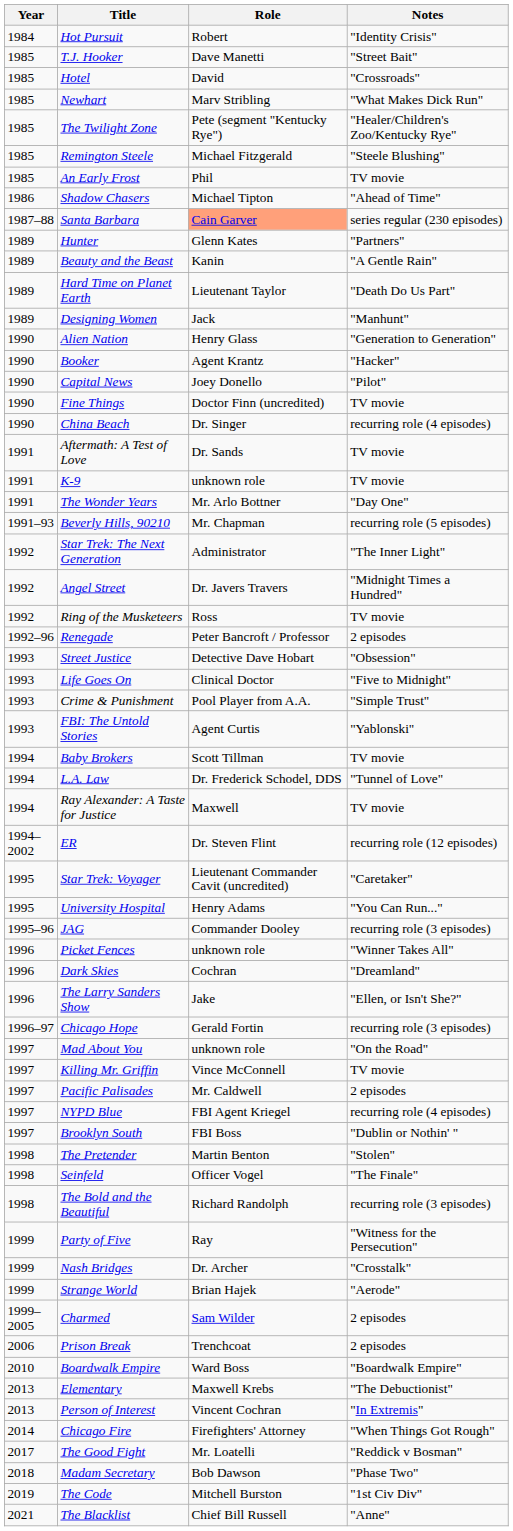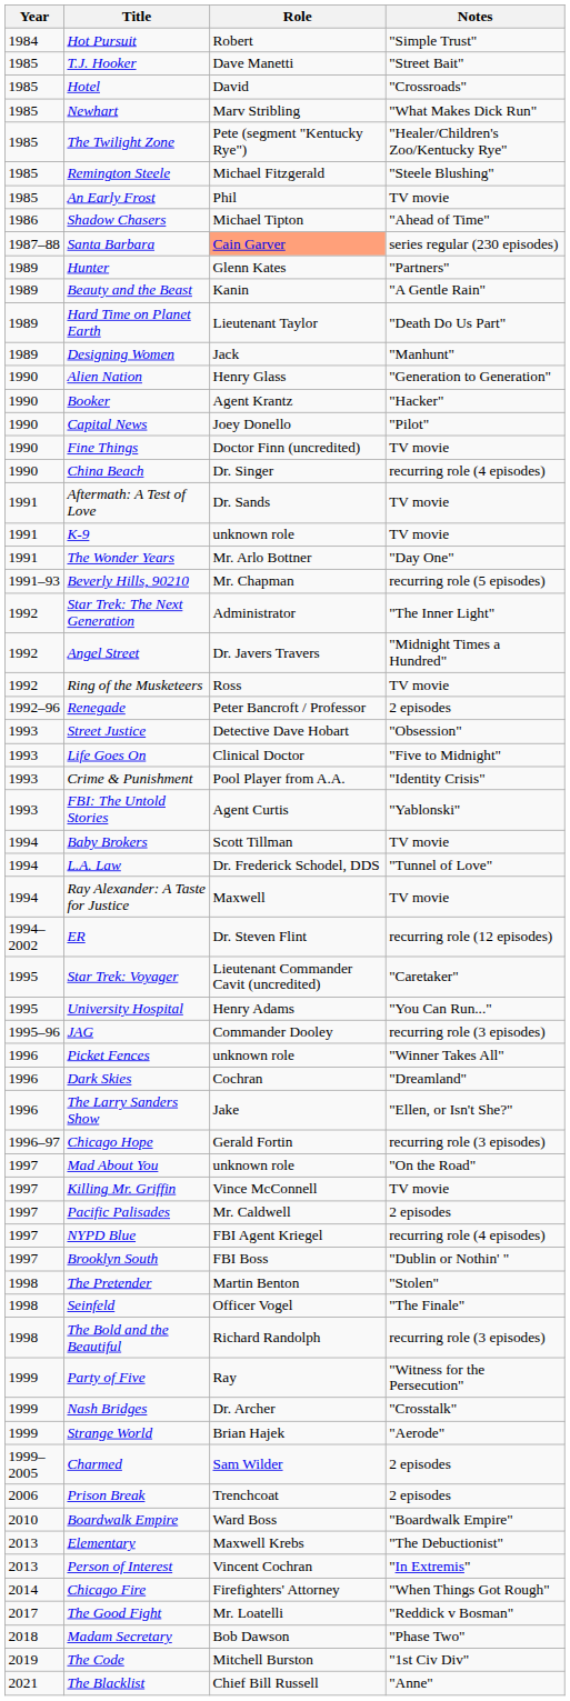 <table class="wikitable">
 <tr>
 <th>Year</th>
 <th>Title</th>
 <th>Role</th>
 <th>Notes</th>
 </tr>
 <tr>
 <td>1984</td>
 <td><em><a href='#'>Hot Pursuit</a></em></td>
 <td>Robert</td>
-<td>"Identity Crisis"</td>
+<td>"Simple Trust"</td>
 </tr>
 <tr>
 <td>1985</td>
 <td><em><a href='#'>T.J. Hooker</a></em></td>
 <td>Dave Manetti</td>
 <td>"Street Bait"</td>
 </tr>
 <tr>
 <td>1985</td>
 <td><em><a href='#'>Hotel</a></em></td>
 <td>David</td>
 <td>"Crossroads"</td>
 </tr>
 <tr>
 <td>1985</td>
 <td><em><a href='#'>Newhart</a></em></td>
 <td>Marv Stribling</td>
 <td>"What Makes Dick Run"</td>
 </tr>
 <tr>
 <td>1985</td>
 <td><em><a href='#'>The Twilight Zone</a></em></td>
 <td>Pete (segment "Kentucky Rye")</td>
 <td>"Healer/Children's Zoo/Kentucky Rye"</td>
 </tr>
 <tr>
 <td>1985</td>
 <td><em><a href='#'>Remington Steele</a></em></td>
 <td>Michael Fitzgerald</td>
 <td>"Steele Blushing"</td>
 </tr>
 <tr>
 <td>1985</td>
 <td><em><a href='#'>An Early Frost</a></em></td>
 <td>Phil</td>
 <td>TV movie</td>
 </tr>
 <tr>
 <td>1986</td>
 <td><em><a href='#'>Shadow Chasers</a></em></td>
 <td>Michael Tipton</td>
 <td>"Ahead of Time"</td>
 </tr>
 <tr>
 <td>1987–88</td>
 <td><em><a href='#'>Santa Barbara</a></em></td>
 <td style="background: lightsalmon;"><a href='#'>Cain Garver</a></td>
 <td>series regular (230 episodes)</td>
 </tr>
 <tr>
 <td>1989</td>
 <td><em><a href='#'>Hunter</a></em></td>
 <td>Glenn Kates</td>
 <td>"Partners"</td>
 </tr>
 <tr>
 <td>1989</td>
 <td><em><a href='#'>Beauty and the Beast</a></em></td>
 <td>Kanin</td>
 <td>"A Gentle Rain"</td>
 </tr>
 <tr>
 <td>1989</td>
 <td><em><a href='#'>Hard Time on Planet Earth</a></em></td>
 <td>Lieutenant Taylor</td>
 <td>"Death Do Us Part"</td>
 </tr>
 <tr>
 <td>1989</td>
 <td><em><a href='#'>Designing Women</a></em></td>
 <td>Jack</td>
 <td>"Manhunt"</td>
 </tr>
 <tr>
 <td>1990</td>
 <td><em><a href='#'>Alien Nation</a></em></td>
 <td>Henry Glass</td>
 <td>"Generation to Generation"</td>
 </tr>
 <tr>
 <td>1990</td>
 <td><em><a href='#'>Booker</a></em></td>
 <td>Agent Krantz</td>
 <td>"Hacker"</td>
 </tr>
 <tr>
 <td>1990</td>
 <td><em><a href='#'>Capital News</a></em></td>
 <td>Joey Donello</td>
 <td>"Pilot"</td>
 </tr>
 <tr>
 <td>1990</td>
 <td><em><a href='#'>Fine Things</a></em></td>
 <td>Doctor Finn (uncredited)</td>
 <td>TV movie</td>
 </tr>
 <tr>
 <td>1990</td>
 <td><em><a href='#'>China Beach</a></em></td>
 <td>Dr. Singer</td>
 <td>recurring role (4 episodes)</td>
 </tr>
 <tr>
 <td>1991</td>
 <td><em>Aftermath: A Test of Love</em></td>
 <td>Dr. Sands</td>
 <td>TV movie</td>
 </tr>
 <tr>
 <td>1991</td>
 <td><em><a href='#'>K-9</a></em></td>
 <td>unknown role</td>
 <td>TV movie</td>
 </tr>
 <tr>
 <td>1991</td>
 <td><em><a href='#'>The Wonder Years</a></em></td>
 <td>Mr. Arlo Bottner</td>
 <td>"Day One"</td>
 </tr>
 <tr>
 <td>1991–93</td>
 <td><em><a href='#'>Beverly Hills, 90210</a></em></td>
 <td>Mr. Chapman</td>
 <td>recurring role (5 episodes)</td>
 </tr>
 <tr>
 <td>1992</td>
 <td><em><a href='#'>Star Trek: The Next Generation</a></em></td>
 <td>Administrator</td>
 <td>"The Inner Light"</td>
 </tr>
 <tr>
 <td>1992</td>
 <td><em><a href='#'>Angel Street</a></em></td>
 <td>Dr. Javers Travers</td>
 <td>"Midnight Times a Hundred"</td>
 </tr>
 <tr>
 <td>1992</td>
 <td><em>Ring of the Musketeers</em></td>
 <td>Ross</td>
 <td>TV movie</td>
 </tr>
 <tr>
 <td>1992–96</td>
 <td><em><a href='#'>Renegade</a></em></td>
 <td>Peter Bancroft / Professor</td>
 <td>2 episodes</td>
 </tr>
 <tr>
 <td>1993</td>
 <td><em><a href='#'>Street Justice</a></em></td>
 <td>Detective Dave Hobart</td>
 <td>"Obsession"</td>
 </tr>
 <tr>
 <td>1993</td>
 <td><em><a href='#'>Life Goes On</a></em></td>
 <td>Clinical Doctor</td>
 <td>"Five to Midnight"</td>
 </tr>
 <tr>
 <td>1993</td>
 <td><em>Crime & Punishment</em></td>
 <td>Pool Player  from A.A.</td>
-<td>"Simple Trust"</td>
+<td>"Identity Crisis"</td>
 </tr>
 <tr>
 <td>1993</td>
 <td><em><a href='#'>FBI: The Untold Stories</a></em></td>
 <td>Agent Curtis</td>
 <td>"Yablonski"</td>
 </tr>
 <tr>
 <td>1994</td>
 <td><em><a href='#'>Baby Brokers</a></em></td>
 <td>Scott Tillman</td>
 <td>TV movie</td>
 </tr>
 <tr>
 <td>1994</td>
 <td><em><a href='#'>L.A. Law</a></em></td>
 <td>Dr. Frederick Schodel, DDS</td>
 <td>"Tunnel of Love"</td>
 </tr>
 <tr>
 <td>1994</td>
 <td><em>Ray Alexander: A Taste for Justice</em></td>
 <td>Maxwell</td>
 <td>TV movie</td>
 </tr>
 <tr>
 <td>1994–2002</td>
 <td><em><a href='#'>ER</a></em></td>
 <td>Dr. Steven Flint</td>
 <td>recurring role (12 episodes)</td>
 </tr>
 <tr>
 <td>1995</td>
 <td><em><a href='#'>Star Trek: Voyager</a></em></td>
 <td>Lieutenant Commander Cavit (uncredited)</td>
 <td>"Caretaker"</td>
 </tr>
 <tr>
 <td>1995</td>
 <td><em><a href='#'>University Hospital</a></em></td>
 <td>Henry Adams</td>
 <td>"You Can Run..."</td>
 </tr>
 <tr>
 <td>1995–96</td>
 <td><em><a href='#'>JAG</a></em></td>
 <td>Commander Dooley</td>
 <td>recurring role (3 episodes)</td>
 </tr>
 <tr>
 <td>1996</td>
 <td><em><a href='#'>Picket Fences</a></em></td>
 <td>unknown role</td>
 <td>"Winner Takes All"</td>
 </tr>
 <tr>
 <td>1996</td>
 <td><em><a href='#'>Dark Skies</a></em></td>
 <td>Cochran</td>
 <td>"Dreamland"</td>
 </tr>
 <tr>
 <td>1996</td>
 <td><em><a href='#'>The Larry Sanders Show</a></em></td>
 <td>Jake</td>
 <td>"Ellen, or Isn't She?"</td>
 </tr>
 <tr>
 <td>1996–97</td>
 <td><em><a href='#'>Chicago Hope</a></em></td>
 <td>Gerald Fortin</td>
 <td>recurring role (3 episodes)</td>
 </tr>
 <tr>
 <td>1997</td>
 <td><em><a href='#'>Mad About You</a></em></td>
 <td>unknown role</td>
 <td>"On the Road"</td>
 </tr>
 <tr>
 <td>1997</td>
 <td><em><a href='#'>Killing Mr. Griffin</a></em></td>
 <td>Vince McConnell</td>
 <td>TV movie</td>
 </tr>
 <tr>
 <td>1997</td>
 <td><em><a href='#'>Pacific Palisades</a></em></td>
 <td>Mr. Caldwell</td>
 <td>2 episodes</td>
 </tr>
 <tr>
 <td>1997</td>
 <td><em><a href='#'>NYPD Blue</a></em></td>
 <td>FBI Agent Kriegel</td>
 <td>recurring role (4 episodes)</td>
 </tr>
 <tr>
 <td>1997</td>
 <td><em><a href='#'>Brooklyn South</a></em></td>
 <td>FBI Boss</td>
 <td>"Dublin or Nothin' "</td>
 </tr>
 <tr>
 <td>1998</td>
 <td><em><a href='#'>The Pretender</a></em></td>
 <td>Martin Benton</td>
 <td>"Stolen"</td>
 </tr>
 <tr>
 <td>1998</td>
 <td><em><a href='#'>Seinfeld</a></em></td>
 <td>Officer Vogel</td>
 <td>"The Finale"</td>
 </tr>
 <tr>
 <td>1998</td>
 <td><em><a href='#'>The Bold and the Beautiful</a></em></td>
 <td>Richard Randolph</td>
 <td>recurring role (3 episodes)</td>
 </tr>
 <tr>
 <td>1999</td>
 <td><em><a href='#'>Party of Five</a></em></td>
 <td>Ray</td>
 <td>"Witness for the Persecution"</td>
 </tr>
 <tr>
 <td>1999</td>
 <td><em><a href='#'>Nash Bridges</a></em></td>
 <td>Dr. Archer</td>
 <td>"Crosstalk"</td>
 </tr>
 <tr>
 <td>1999</td>
 <td><em><a href='#'>Strange World</a></em></td>
 <td>Brian Hajek</td>
 <td>"Aerode"</td>
 </tr>
 <tr>
 <td>1999–2005</td>
 <td><em><a href='#'>Charmed</a></em></td>
 <td><a href='#'>Sam Wilder</a></td>
 <td>2 episodes</td>
 </tr>
 <tr>
 <td>2006</td>
 <td><em><a href='#'>Prison Break</a></em></td>
 <td>Trenchcoat</td>
 <td>2 episodes</td>
 </tr>
 <tr>
 <td>2010</td>
 <td><em><a href='#'>Boardwalk Empire</a></em></td>
 <td>Ward Boss</td>
 <td>"Boardwalk Empire"</td>
 </tr>
 <tr>
 <td>2013</td>
 <td><em><a href='#'>Elementary</a></em></td>
 <td>Maxwell Krebs</td>
 <td>"The Debuctionist"</td>
 </tr>
 <tr>
 <td>2013</td>
 <td><em><a href='#'>Person of Interest</a></em></td>
 <td>Vincent Cochran</td>
 <td>"<a href='#'>In Extremis</a>"</td>
 </tr>
 <tr>
 <td>2014</td>
 <td><em><a href='#'>Chicago Fire</a></em></td>
 <td>Firefighters' Attorney</td>
 <td>"When Things Got Rough"</td>
 </tr>
 <tr>
 <td>2017</td>
 <td><em><a href='#'>The Good Fight</a></em></td>
 <td>Mr. Loatelli</td>
 <td>"Reddick v Bosman"</td>
 </tr>
 <tr>
 <td>2018</td>
 <td><em><a href='#'>Madam Secretary</a></em></td>
 <td>Bob Dawson</td>
 <td>"Phase Two"</td>
 </tr>
 <tr>
 <td>2019</td>
 <td><em><a href='#'>The Code</a></em></td>
 <td>Mitchell Burston</td>
 <td>"1st Civ Div"</td>
 </tr>
 <tr>
 <td>2021</td>
 <td><em><a href='#'>The Blacklist</a></em></td>
 <td>Chief Bill Russell</td>
 <td>"Anne"</td>
 </tr>
 </table>
